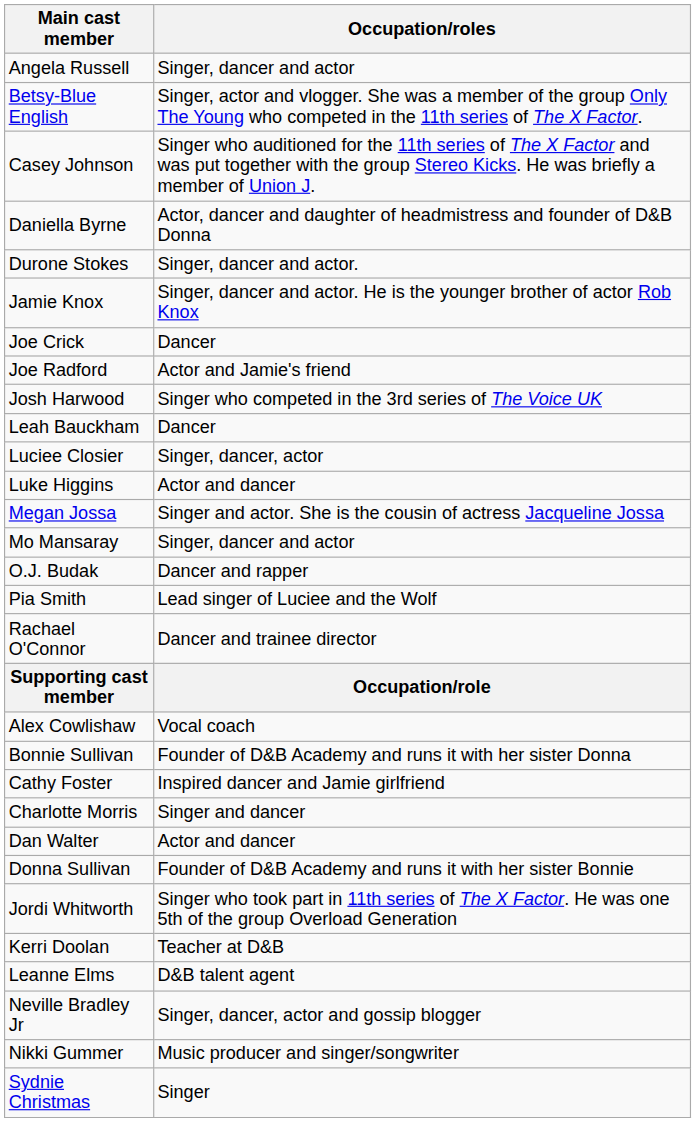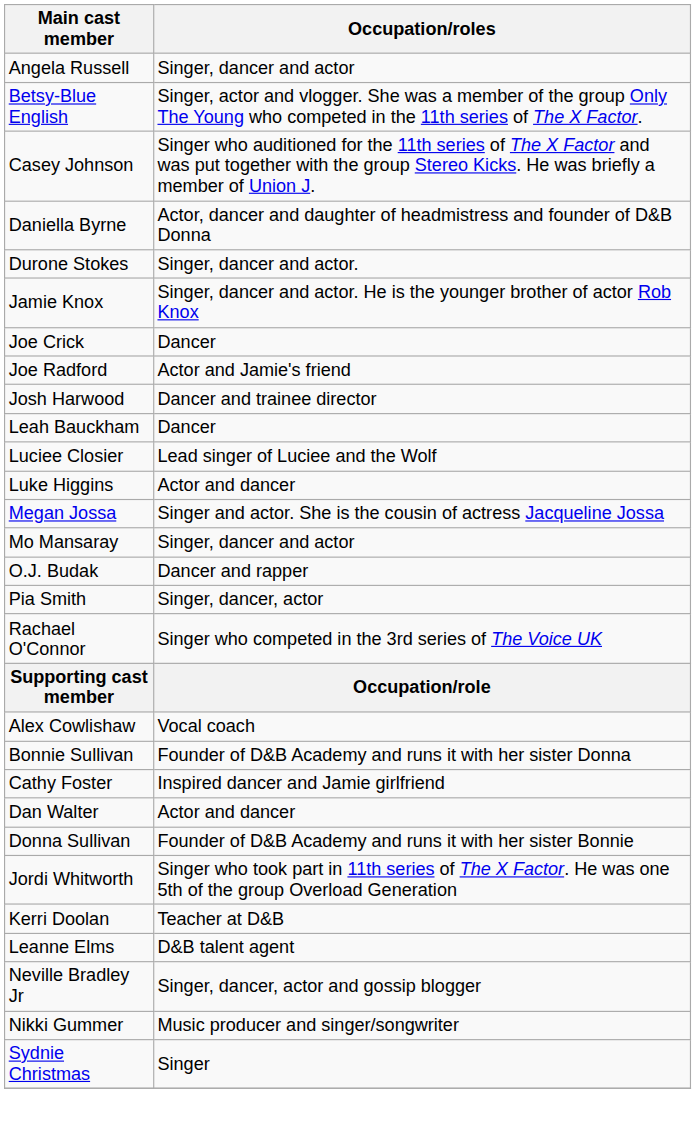 <table class="wikitable">
 <tr>
 <th>Main cast member</th>
 <th>Occupation/roles</th>
 </tr>
 <tr>
 <td>Angela Russell</td>
 <td>Singer, dancer and actor</td>
 </tr>
 <tr>
 <td><a href='#'>Betsy-Blue English</a></td>
 <td>Singer, actor and vlogger. She was a member of the group <a href='#'>Only The Young</a> who competed in the <a href='#'>11th series</a> of <em><a href='#'>The X Factor</a></em>.</td>
 </tr>
 <tr>
 <td>Casey Johnson</td>
 <td>Singer who auditioned for the <a href='#'>11th series</a> of <em><a href='#'>The X Factor</a></em> and was put together with the group <a href='#'>Stereo Kicks</a>. He was briefly a member of <a href='#'>Union J</a>.</td>
 </tr>
 <tr>
 <td>Daniella Byrne</td>
 <td>Actor, dancer and daughter of headmistress and founder of D&B Donna</td>
 </tr>
 <tr>
 <td>Durone Stokes</td>
 <td>Singer, dancer and actor.</td>
 </tr>
 <tr>
 <td>Jamie Knox</td>
 <td>Singer, dancer and actor. He is the younger brother of actor <a href='#'>Rob Knox</a></td>
 </tr>
 <tr>
 <td>Joe Crick</td>
 <td>Dancer</td>
 </tr>
 <tr>
 <td>Joe Radford</td>
 <td>Actor and Jamie's friend</td>
 </tr>
 <tr>
 <td>Josh Harwood</td>
-<td>Singer who competed in the 3rd series of <em><a href='#'>The Voice UK</a></em></td>
+<td>Dancer and trainee director</td>
 </tr>
 <tr>
 <td>Leah Bauckham</td>
 <td>Dancer</td>
 </tr>
 <tr>
 <td>Luciee Closier</td>
-<td>Singer, dancer, actor</td>
+<td>Lead singer of Luciee and the Wolf</td>
 </tr>
 <tr>
 <td>Luke Higgins</td>
 <td>Actor and dancer</td>
 </tr>
 <tr>
 <td><a href='#'>Megan Jossa</a></td>
 <td>Singer and actor. She is the cousin of actress <a href='#'>Jacqueline Jossa</a></td>
 </tr>
 <tr>
 <td>Mo Mansaray</td>
 <td>Singer, dancer and actor</td>
 </tr>
 <tr>
 <td>O.J. Budak</td>
 <td>Dancer and rapper</td>
 </tr>
 <tr>
 <td>Pia Smith</td>
-<td>Lead singer of Luciee and the Wolf</td>
+<td>Singer, dancer, actor</td>
 </tr>
 <tr>
 <td>Rachael O'Connor</td>
-<td>Dancer and trainee director</td>
+<td>Singer who competed in the 3rd series of <em><a href='#'>The Voice UK</a></em></td>
 </tr>
 <tr>
 <th>Supporting cast member</th>
 <th>Occupation/role</th>
 </tr>
 <tr>
 <td>Alex Cowlishaw</td>
 <td>Vocal coach</td>
 </tr>
 <tr>
 <td>Bonnie Sullivan</td>
 <td>Founder of D&B Academy and runs it with her sister Donna</td>
 </tr>
 <tr>
 <td>Cathy Foster</td>
 <td>Inspired dancer and Jamie girlfriend</td>
-</tr>
-<tr>
-<td>Charlotte Morris</td>
-<td>Singer and dancer</td>
 </tr>
 <tr>
 <td>Dan Walter</td>
 <td>Actor and dancer</td>
 </tr>
 <tr>
 <td>Donna Sullivan</td>
 <td>Founder of D&B Academy and runs it with her sister Bonnie</td>
 </tr>
 <tr>
 <td>Jordi Whitworth</td>
 <td>Singer who took part in <a href='#'>11th series</a> of <em><a href='#'>The X Factor</a></em>. He was one 5th of the group Overload Generation</td>
 </tr>
 <tr>
 <td>Kerri Doolan</td>
 <td>Teacher at D&B</td>
 </tr>
 <tr>
 <td>Leanne Elms</td>
 <td>D&B talent agent</td>
 </tr>
 <tr>
 <td>Neville Bradley Jr</td>
 <td>Singer, dancer, actor and gossip blogger</td>
 </tr>
 <tr>
 <td>Nikki Gummer</td>
 <td>Music producer and singer/songwriter</td>
 </tr>
 <tr>
 <td><a href='#'>Sydnie Christmas</a></td>
 <td>Singer</td>
 </tr>
 <tr>
 </tr>
 </table>
